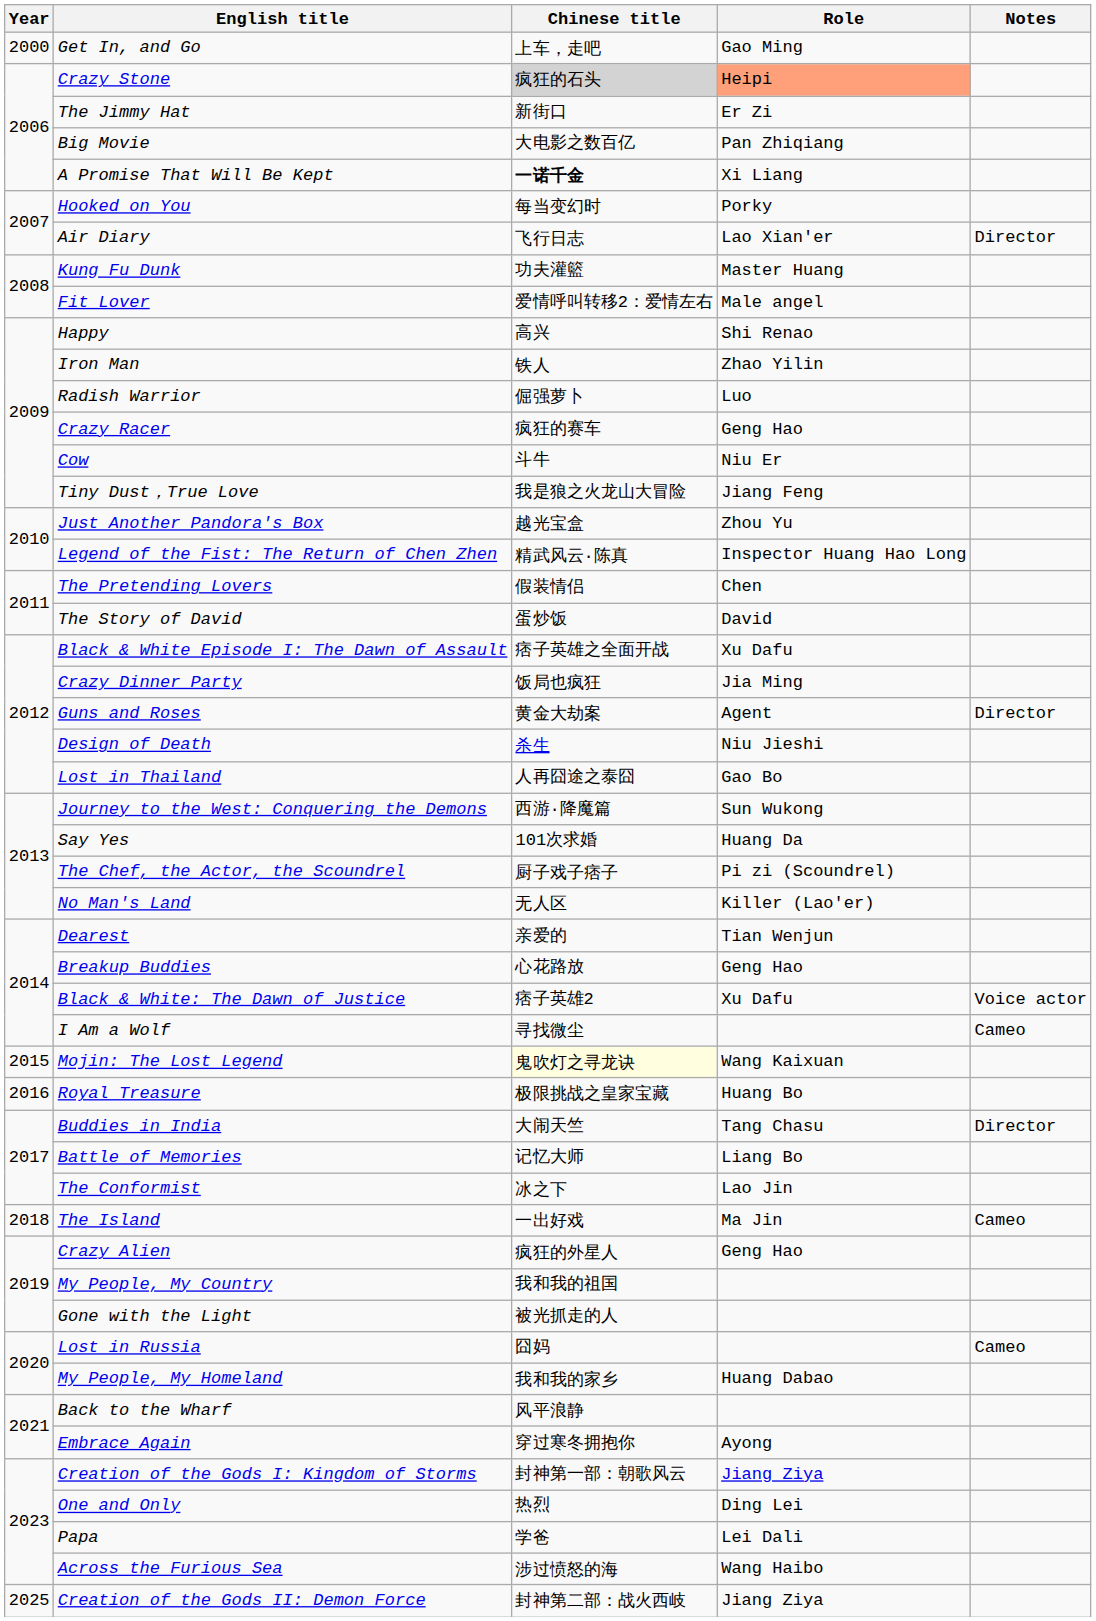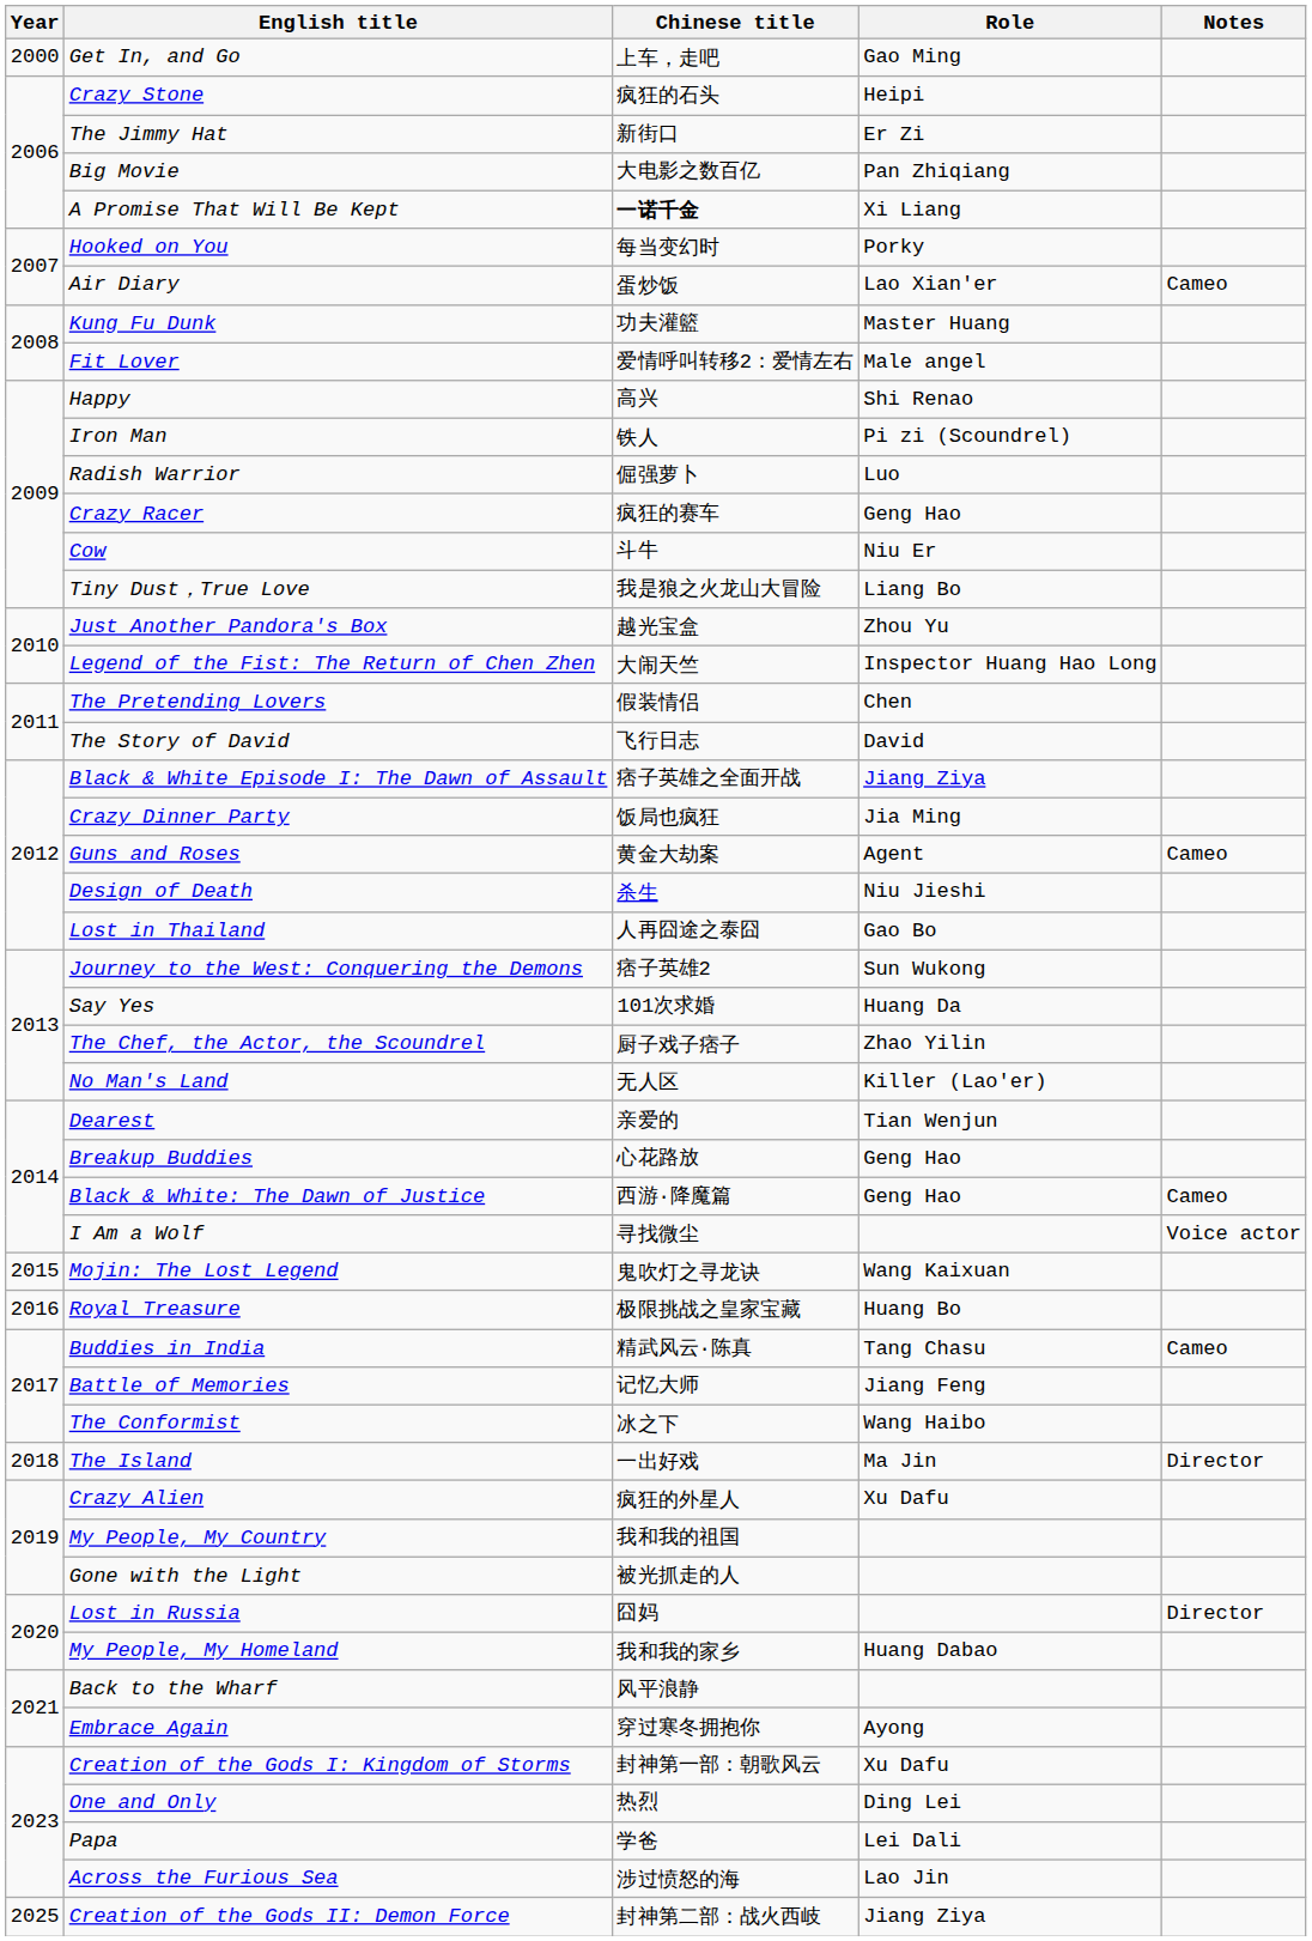 <table class="wikitable sortable">
 <tr>
 <th>Year</th>
 <th>English title</th>
 <th>Chinese title</th>
 <th>Role</th>
 <th class="unsortable">Notes</th>
 </tr>
 <tr>
 <td>2000</td>
 <td><em>Get In, and Go</em></td>
 <td>上车，走吧</td>
 <td>Gao Ming</td>
 <td></td>
 </tr>
 <tr>
 <td rowspan="4">2006</td>
 <td><em><a href='#'>Crazy Stone</a></em></td>
-<td style="background: lightgrey;">疯狂的石头</td>
-<td style="background: lightsalmon;">Heipi</td>
+<td>疯狂的石头</td>
+<td>Heipi</td>
 <td></td>
 </tr>
 <tr>
 <td><em>The Jimmy Hat</em></td>
 <td>新街口</td>
 <td>Er Zi</td>
 <td></td>
 </tr>
 <tr>
 <td><em>Big Movie</em></td>
 <td>大电影之数百亿</td>
 <td>Pan Zhiqiang</td>
 <td></td>
 </tr>
 <tr>
 <td><em>A Promise That Will Be Kept</em></td>
 <td><strong>一诺千金</strong></td>
 <td>Xi Liang</td>
 <td></td>
 </tr>
 <tr>
 <td rowspan="2">2007</td>
 <td><em><a href='#'>Hooked on You</a></em></td>
 <td>每当变幻时</td>
 <td>Porky</td>
 <td></td>
 </tr>
 <tr>
 <td><em>Air Diary</em></td>
-<td>飞行日志</td>
+<td>蛋炒饭</td>
 <td>Lao Xian'er</td>
-<td>Director</td>
+<td>Cameo</td>
 </tr>
 <tr>
 <td rowspan="2">2008</td>
 <td><em><a href='#'>Kung Fu Dunk</a></em></td>
 <td>功夫灌籃</td>
 <td>Master Huang</td>
 <td></td>
 </tr>
 <tr>
 <td><em><a href='#'>Fit Lover</a></em></td>
 <td>爱情呼叫转移2：爱情左右</td>
 <td>Male angel</td>
 <td></td>
 </tr>
 <tr>
 <td rowspan="6">2009</td>
 <td><em>Happy</em></td>
 <td>高兴</td>
 <td>Shi Renao</td>
 <td></td>
 </tr>
 <tr>
 <td><em>Iron Man</em></td>
 <td>铁人</td>
-<td>Zhao Yilin</td>
+<td>Pi zi (Scoundrel)</td>
 <td></td>
 </tr>
 <tr>
 <td><em>Radish Warrior</em></td>
 <td>倔强萝卜</td>
 <td>Luo</td>
 <td></td>
 </tr>
 <tr>
 <td><em><a href='#'>Crazy Racer</a></em></td>
 <td>疯狂的赛车</td>
 <td>Geng Hao</td>
 <td></td>
 </tr>
 <tr>
 <td><em><a href='#'>Cow</a></em></td>
 <td>斗牛</td>
 <td>Niu Er</td>
 <td></td>
 </tr>
 <tr>
 <td><em>Tiny Dust，True Love</em></td>
 <td>我是狼之火龙山大冒险</td>
-<td>Jiang Feng</td>
+<td>Liang Bo</td>
 <td></td>
 </tr>
 <tr>
 <td rowspan="2">2010</td>
 <td><em><a href='#'>Just Another Pandora's Box</a></em></td>
 <td>越光宝盒</td>
 <td>Zhou Yu</td>
 <td></td>
 </tr>
 <tr>
 <td><em><a href='#'>Legend of the Fist: The Return of Chen Zhen</a></em></td>
-<td>精武风云·陈真</td>
+<td>大闹天竺</td>
 <td>Inspector Huang Hao Long</td>
 <td></td>
 </tr>
 <tr>
 <td rowspan="2">2011</td>
 <td><em><a href='#'>The Pretending Lovers</a></em></td>
 <td>假装情侣</td>
 <td>Chen</td>
 <td></td>
 </tr>
 <tr>
 <td><em>The Story of David</em></td>
-<td>蛋炒饭</td>
+<td>飞行日志</td>
 <td>David</td>
 <td></td>
 </tr>
 <tr>
 <td rowspan="5">2012</td>
 <td><em><a href='#'>Black & White Episode I: The Dawn of Assault</a></em></td>
 <td>痞子英雄之全面开战</td>
-<td>Xu Dafu</td>
+<td><a href='#'>Jiang Ziya</a></td>
 <td></td>
 </tr>
 <tr>
 <td><em><a href='#'>Crazy Dinner Party</a></em></td>
 <td>饭局也疯狂</td>
 <td>Jia Ming</td>
 <td></td>
 </tr>
 <tr>
 <td><em><a href='#'>Guns and Roses</a></em></td>
 <td>黄金大劫案</td>
 <td>Agent</td>
-<td>Director</td>
+<td>Cameo</td>
 </tr>
 <tr>
 <td><em><a href='#'>Design of Death</a></em></td>
 <td><a href='#'>杀生</a></td>
 <td>Niu Jieshi</td>
 <td></td>
 </tr>
 <tr>
 <td><em><a href='#'>Lost in Thailand</a></em></td>
 <td>人再囧途之泰囧</td>
 <td>Gao Bo</td>
 <td></td>
 </tr>
 <tr>
 <td rowspan="4">2013</td>
 <td><em><a href='#'>Journey to the West: Conquering the Demons</a></em></td>
-<td>西游·降魔篇</td>
+<td>痞子英雄2</td>
 <td>Sun Wukong</td>
 <td></td>
 </tr>
 <tr>
 <td><em>Say Yes</em></td>
 <td>101次求婚</td>
 <td>Huang Da</td>
 <td></td>
 </tr>
 <tr>
 <td><em><a href='#'>The Chef, the Actor, the Scoundrel</a></em></td>
 <td>厨子戏子痞子</td>
-<td>Pi zi (Scoundrel)</td>
+<td>Zhao Yilin</td>
 <td></td>
 </tr>
 <tr>
 <td><em><a href='#'>No Man's Land</a></em></td>
 <td>无人区</td>
 <td>Killer (Lao'er)</td>
 <td></td>
 </tr>
 <tr>
 <td rowspan="4">2014</td>
 <td><em><a href='#'>Dearest</a></em></td>
 <td>亲爱的</td>
 <td>Tian Wenjun</td>
 <td></td>
 </tr>
 <tr>
 <td><em><a href='#'>Breakup Buddies</a></em></td>
 <td>心花路放</td>
 <td>Geng Hao</td>
 <td></td>
 </tr>
 <tr>
 <td><em><a href='#'>Black & White: The Dawn of Justice</a></em></td>
-<td>痞子英雄2</td>
-<td>Xu Dafu</td>
-<td>Voice actor</td>
+<td>西游·降魔篇</td>
+<td>Geng Hao</td>
+<td>Cameo</td>
 </tr>
 <tr>
 <td><em>I Am a Wolf</em></td>
 <td>寻找微尘</td>
 <td></td>
-<td>Cameo</td>
+<td>Voice actor</td>
 </tr>
 <tr>
 <td>2015</td>
 <td><em><a href='#'>Mojin: The Lost Legend</a></em></td>
-<td style="background: lightyellow;">鬼吹灯之寻龙诀</td>
+<td>鬼吹灯之寻龙诀</td>
 <td>Wang Kaixuan</td>
 <td></td>
 </tr>
 <tr>
 <td>2016</td>
 <td><em><a href='#'>Royal Treasure</a></em></td>
 <td>极限挑战之皇家宝藏</td>
 <td>Huang Bo</td>
 <td></td>
 </tr>
 <tr>
 <td rowspan="3">2017</td>
 <td><em><a href='#'>Buddies in India</a></em></td>
-<td>大闹天竺</td>
+<td>精武风云·陈真</td>
 <td>Tang Chasu</td>
-<td>Director</td>
+<td>Cameo</td>
 </tr>
 <tr>
 <td><em><a href='#'>Battle of Memories</a></em></td>
 <td>记忆大师</td>
-<td>Liang Bo</td>
+<td>Jiang Feng</td>
 <td></td>
 </tr>
 <tr>
 <td><em><a href='#'>The Conformist</a></em></td>
 <td>冰之下</td>
-<td>Lao Jin</td>
+<td>Wang Haibo</td>
 <td></td>
 </tr>
 <tr>
 <td>2018</td>
 <td><em><a href='#'>The Island</a></em></td>
 <td>一出好戏</td>
 <td>Ma Jin</td>
-<td>Cameo</td>
+<td>Director</td>
 </tr>
 <tr>
 <td rowspan="3">2019</td>
 <td><em><a href='#'>Crazy Alien</a></em></td>
 <td>疯狂的外星人</td>
-<td>Geng Hao</td>
+<td>Xu Dafu</td>
 <td></td>
 </tr>
 <tr>
 <td><em><a href='#'>My People, My Country</a></em></td>
 <td>我和我的祖国</td>
 <td></td>
 <td></td>
 </tr>
 <tr>
 <td><em>Gone with the Light</em></td>
 <td>被光抓走的人</td>
 <td></td>
 <td></td>
 </tr>
 <tr>
 <td rowspan="2">2020</td>
 <td><em><a href='#'>Lost in Russia</a></em></td>
 <td>囧妈</td>
 <td></td>
-<td>Cameo</td>
+<td>Director</td>
 </tr>
 <tr>
 <td><em><a href='#'>My People, My Homeland</a></em></td>
 <td>我和我的家乡</td>
 <td>Huang Dabao</td>
 <td></td>
 </tr>
 <tr>
 <td rowspan="2">2021</td>
 <td><em>Back to the Wharf</em></td>
 <td>风平浪静</td>
 <td></td>
 <td></td>
 </tr>
 <tr>
 <td><em><a href='#'>Embrace Again</a></em></td>
 <td>穿过寒冬拥抱你</td>
 <td>Ayong</td>
 <td></td>
 </tr>
 <tr>
 <td rowspan="4">2023</td>
 <td><em><a href='#'>Creation of the Gods I: Kingdom of Storms</a></em></td>
 <td>封神第一部：朝歌风云</td>
-<td><a href='#'>Jiang Ziya</a></td>
+<td>Xu Dafu</td>
 <td></td>
 </tr>
 <tr>
 <td><em><a href='#'>One and Only</a></em></td>
 <td>热烈</td>
 <td>Ding Lei</td>
 <td></td>
 </tr>
 <tr>
 <td><em>Papa</em></td>
 <td>学爸</td>
 <td>Lei Dali</td>
 <td></td>
 </tr>
 <tr>
 <td><em><a href='#'>Across the Furious Sea</a></em></td>
 <td>涉过愤怒的海</td>
-<td>Wang Haibo</td>
+<td>Lao Jin</td>
 <td></td>
 </tr>
 <tr>
 <td>2025</td>
 <td><em><a href='#'>Creation of the Gods II: Demon Force</a></em></td>
 <td>封神第二部：战火西岐</td>
 <td>Jiang Ziya</td>
 <td></td>
 </tr>
 </table>
